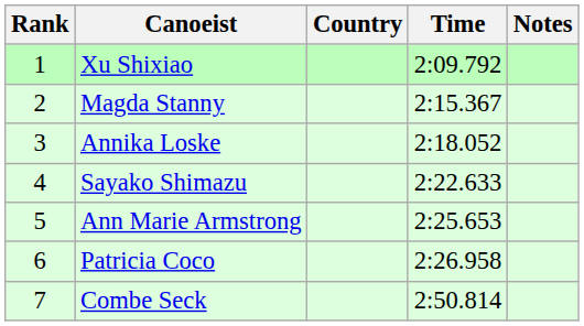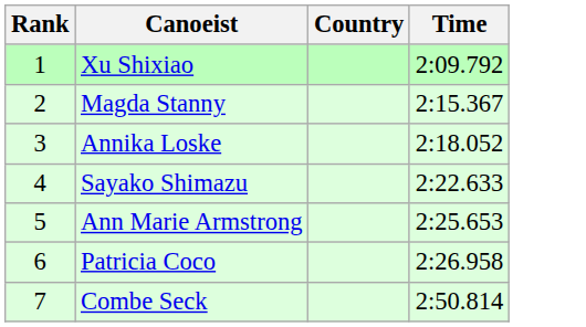 <table class="wikitable" style="text-align:center">
 <tr>
 <th>Rank</th>
 <th>Canoeist</th>
 <th>Country</th>
 <th>Time</th>
-<th>Notes</th>
 </tr>
 <tr bgcolor=bbffbb>
 <td>1</td>
 <td align="left"><a href='#'>Xu Shixiao</a></td>
 <td align="left"></td>
 <td>2:09.792</td>
-<td></td>
 </tr>
 <tr bgcolor=ddffdd>
 <td>2</td>
 <td align="left"><a href='#'>Magda Stanny</a></td>
 <td align="left"></td>
 <td>2:15.367</td>
-<td></td>
 </tr>
 <tr bgcolor=ddffdd>
 <td>3</td>
 <td align="left"><a href='#'>Annika Loske</a></td>
 <td align="left"></td>
 <td>2:18.052</td>
-<td></td>
 </tr>
 <tr bgcolor=ddffdd>
 <td>4</td>
 <td align="left"><a href='#'>Sayako Shimazu</a></td>
 <td align="left"></td>
 <td>2:22.633</td>
-<td></td>
 </tr>
 <tr bgcolor=ddffdd>
 <td>5</td>
 <td align="left"><a href='#'>Ann Marie Armstrong</a></td>
 <td align="left"></td>
 <td>2:25.653</td>
-<td></td>
 </tr>
 <tr bgcolor=ddffdd>
 <td>6</td>
 <td align="left"><a href='#'>Patricia Coco</a></td>
 <td align="left"></td>
 <td>2:26.958</td>
-<td></td>
 </tr>
 <tr bgcolor=ddffdd>
 <td>7</td>
 <td align="left"><a href='#'>Combe Seck</a></td>
 <td align="left"></td>
 <td>2:50.814</td>
-<td></td>
 </tr>
 </table>
